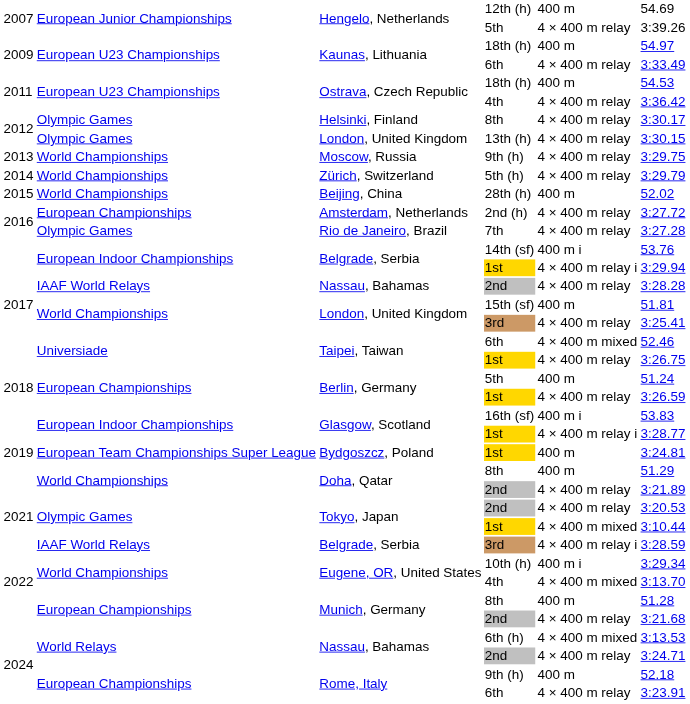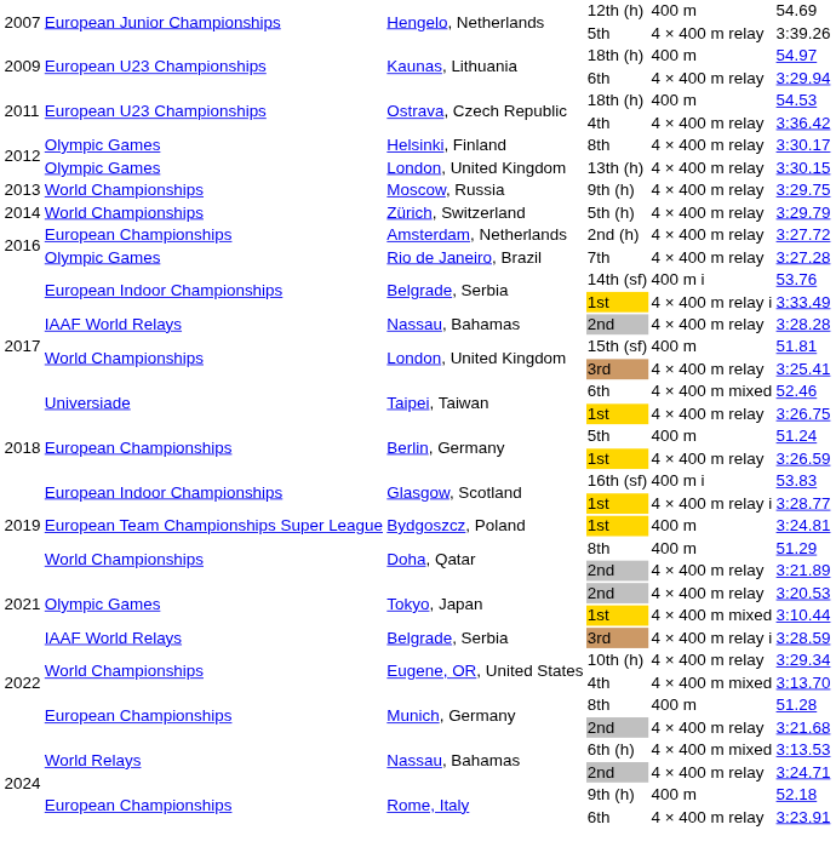 <table>
 <tr>
 <td rowspan=2>2007</td>
 <td rowspan=2><a href='#'>European Junior Championships</a></td>
 <td rowspan=2><a href='#'>Hengelo</a>, Netherlands</td>
 <td>12th (h)</td>
 <td>400 m</td>
 <td>54.69</td>
 </tr>
 <tr>
 <td>5th</td>
 <td>4 × 400 m relay</td>
 <td>3:39.26</td>
 </tr>
 <tr>
 <td rowspan=2>2009</td>
 <td rowspan=2><a href='#'>European U23 Championships</a></td>
 <td rowspan=2><a href='#'>Kaunas</a>, Lithuania</td>
 <td>18th (h)</td>
 <td>400 m</td>
 <td><a href='#'>54.97</a></td>
 </tr>
 <tr>
 <td>6th</td>
 <td>4 × 400 m relay</td>
-<td><a href='#'>3:33.49</a></td>
+<td><a href='#'>3:29.94</a></td>
 </tr>
 <tr>
 <td rowspan=2>2011</td>
 <td rowspan=2><a href='#'>European U23 Championships</a></td>
 <td rowspan=2><a href='#'>Ostrava</a>, Czech Republic</td>
 <td>18th (h)</td>
 <td>400 m</td>
 <td><a href='#'>54.53</a></td>
 </tr>
 <tr>
 <td>4th</td>
 <td>4 × 400 m relay</td>
 <td><a href='#'>3:36.42</a></td>
 </tr>
 <tr>
 <td rowspan=2>2012</td>
 <td><a href='#'>Olympic Games</a></td>
 <td><a href='#'>Helsinki</a>, Finland</td>
 <td>8th</td>
 <td>4 × 400 m relay</td>
 <td><a href='#'>3:30.17</a></td>
 </tr>
 <tr>
 <td><a href='#'>Olympic Games</a></td>
 <td><a href='#'>London</a>, United Kingdom</td>
 <td>13th (h)</td>
 <td>4 × 400 m relay</td>
 <td><a href='#'>3:30.15</a></td>
 </tr>
 <tr>
 <td>2013</td>
 <td><a href='#'>World Championships</a></td>
 <td><a href='#'>Moscow</a>, Russia</td>
 <td>9th (h)</td>
 <td>4 × 400 m relay</td>
 <td><a href='#'>3:29.75</a></td>
 </tr>
 <tr>
 <td>2014</td>
 <td><a href='#'>World Championships</a></td>
 <td><a href='#'>Zürich</a>, Switzerland</td>
 <td>5th (h)</td>
 <td>4 × 400 m relay</td>
 <td><a href='#'>3:29.79</a></td>
 </tr>
 <tr>
-<td>2015</td>
-<td><a href='#'>World Championships</a></td>
-<td><a href='#'>Beijing</a>, China</td>
-<td>28th (h)</td>
-<td>400 m</td>
-<td><a href='#'>52.02</a></td>
-</tr>
-<tr>
 <td rowspan=2>2016</td>
 <td><a href='#'>European Championships</a></td>
 <td><a href='#'>Amsterdam</a>, Netherlands</td>
 <td>2nd (h)</td>
 <td>4 × 400 m relay</td>
 <td><a href='#'>3:27.72</a></td>
 </tr>
 <tr>
 <td><a href='#'>Olympic Games</a></td>
 <td><a href='#'>Rio de Janeiro</a>, Brazil</td>
 <td>7th</td>
 <td>4 × 400 m relay</td>
 <td><a href='#'>3:27.28</a></td>
 </tr>
 <tr>
 <td rowspan=7>2017</td>
 <td rowspan=2><a href='#'>European Indoor Championships</a></td>
 <td rowspan=2><a href='#'>Belgrade</a>, Serbia</td>
 <td>14th (sf)</td>
 <td>400 m i</td>
 <td><a href='#'>53.76</a></td>
 </tr>
 <tr>
 <td bgcolor=gold>1st</td>
 <td>4 × 400 m relay i</td>
-<td><a href='#'>3:29.94</a></td>
+<td><a href='#'>3:33.49</a></td>
 </tr>
 <tr>
 <td><a href='#'>IAAF World Relays</a></td>
 <td><a href='#'>Nassau</a>, Bahamas</td>
 <td bgcolor=silver>2nd</td>
 <td>4 × 400 m relay</td>
 <td><a href='#'>3:28.28</a></td>
 </tr>
 <tr>
 <td rowspan=2><a href='#'>World Championships</a></td>
 <td rowspan=2><a href='#'>London</a>, United Kingdom</td>
 <td>15th (sf)</td>
 <td>400 m</td>
 <td><a href='#'>51.81</a></td>
 </tr>
 <tr>
 <td bgcolor=cc9966>3rd</td>
 <td>4 × 400 m relay</td>
 <td><a href='#'>3:25.41</a></td>
 </tr>
 <tr>
 <td rowspan=2><a href='#'>Universiade</a></td>
 <td rowspan=2><a href='#'>Taipei</a>, Taiwan</td>
 <td>6th</td>
 <td>4 × 400 m mixed</td>
 <td><a href='#'>52.46</a></td>
 </tr>
 <tr>
 <td bgcolor=gold>1st</td>
 <td>4 × 400 m relay</td>
 <td><a href='#'>3:26.75</a></td>
 </tr>
 <tr>
 <td rowspan=2>2018</td>
 <td rowspan=2><a href='#'>European Championships</a></td>
 <td rowspan=2><a href='#'>Berlin</a>, Germany</td>
 <td>5th</td>
 <td>400 m</td>
 <td><a href='#'>51.24</a></td>
 </tr>
 <tr>
 <td bgcolor=gold>1st</td>
 <td>4 × 400 m relay</td>
 <td><a href='#'>3:26.59</a></td>
 </tr>
 <tr>
 <td rowspan=5>2019</td>
 <td rowspan=2><a href='#'>European Indoor Championships</a></td>
 <td rowspan=2><a href='#'>Glasgow</a>, Scotland</td>
 <td>16th (sf)</td>
 <td>400 m i</td>
 <td><a href='#'>53.83</a></td>
 </tr>
 <tr>
 <td bgcolor=gold>1st</td>
 <td>4 × 400 m relay i</td>
 <td><a href='#'>3:28.77</a></td>
 </tr>
 <tr>
 <td><a href='#'>European Team Championships Super League</a></td>
 <td><a href='#'>Bydgoszcz</a>, Poland</td>
 <td bgcolor=gold>1st</td>
 <td>400 m</td>
 <td><a href='#'>3:24.81</a> </td>
 </tr>
 <tr>
 <td rowspan=2><a href='#'>World Championships</a></td>
 <td rowspan=2><a href='#'>Doha</a>, Qatar</td>
 <td>8th</td>
 <td>400 m</td>
 <td><a href='#'>51.29</a></td>
 </tr>
 <tr>
 <td bgcolor=silver>2nd</td>
 <td>4 × 400 m relay</td>
 <td><a href='#'>3:21.89</a></td>
 </tr>
 <tr>
 <td rowspan=2>2021</td>
 <td rowspan=2><a href='#'>Olympic Games</a></td>
 <td rowspan=2><a href='#'>Tokyo</a>, Japan</td>
 <td bgcolor=silver>2nd</td>
 <td>4 × 400 m relay</td>
 <td><a href='#'>3:20.53</a> </td>
 </tr>
 <tr>
 <td bgcolor=gold>1st</td>
 <td>4 × 400 m mixed</td>
 <td><a href='#'>3:10.44</a> <strong></strong> <strong></strong></td>
 </tr>
 <tr>
 <td rowspan=5>2022</td>
 <td><a href='#'>IAAF World Relays</a></td>
 <td><a href='#'>Belgrade</a>, Serbia</td>
 <td bgcolor=cc9966>3rd</td>
 <td>4 × 400 m relay i</td>
 <td><a href='#'>3:28.59</a></td>
 </tr>
 <tr>
 <td rowspan=2><a href='#'>World Championships</a></td>
 <td rowspan=2><a href='#'>Eugene, OR</a>, United States</td>
 <td>10th (h)</td>
-<td>400 m i</td>
+<td>4 × 400 m relay</td>
 <td><a href='#'>3:29.34</a></td>
 </tr>
 <tr>
 <td>4th</td>
 <td>4 × 400 m mixed</td>
 <td><a href='#'>3:13.70</a> </td>
 </tr>
 <tr>
 <td rowspan=2><a href='#'>European Championships</a></td>
 <td rowspan=2><a href='#'>Munich</a>, Germany</td>
 <td>8th</td>
 <td>400 m</td>
 <td><a href='#'>51.28</a></td>
 </tr>
 <tr>
 <td bgcolor=silver>2nd</td>
 <td>4 × 400 m relay</td>
 <td><a href='#'>3:21.68</a> </td>
 </tr>
 <tr>
 <td rowspan=4>2024</td>
 <td rowspan=2><a href='#'>World Relays</a></td>
 <td rowspan=2><a href='#'>Nassau</a>, Bahamas</td>
 <td>6th (h)</td>
 <td>4 × 400 m mixed</td>
 <td><a href='#'>3:13.53</a> </td>
 </tr>
 <tr>
 <td bgcolor=silver>2nd</td>
 <td>4 × 400 m relay</td>
 <td><a href='#'>3:24.71</a></td>
 </tr>
 <tr>
 <td rowspan=2><a href='#'>European Championships</a></td>
 <td rowspan=2><a href='#'>Rome, Italy</a></td>
 <td>9th (h)</td>
 <td>400 m</td>
 <td><a href='#'>52.18</a></td>
 </tr>
 <tr>
 <td>6th</td>
 <td>4 × 400 m relay</td>
 <td><a href='#'>3:23.91</a></td>
 </tr>
 </table>
